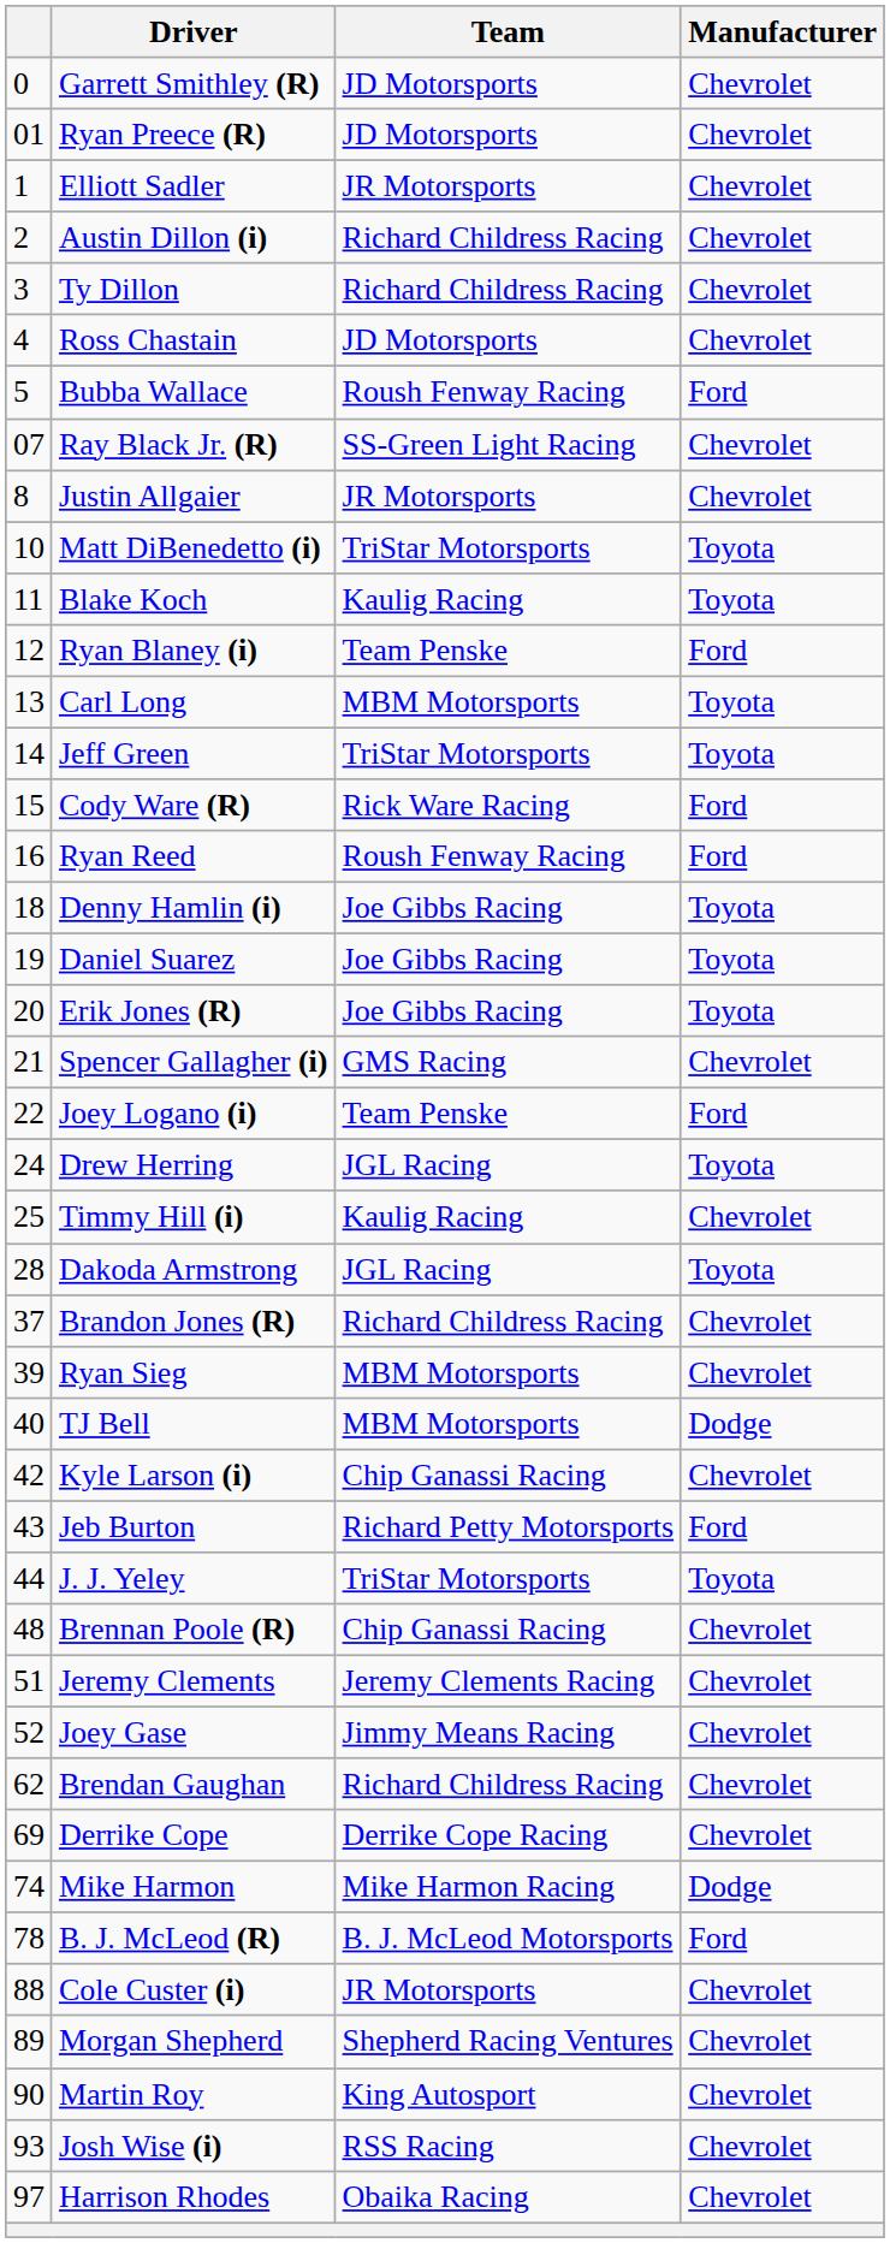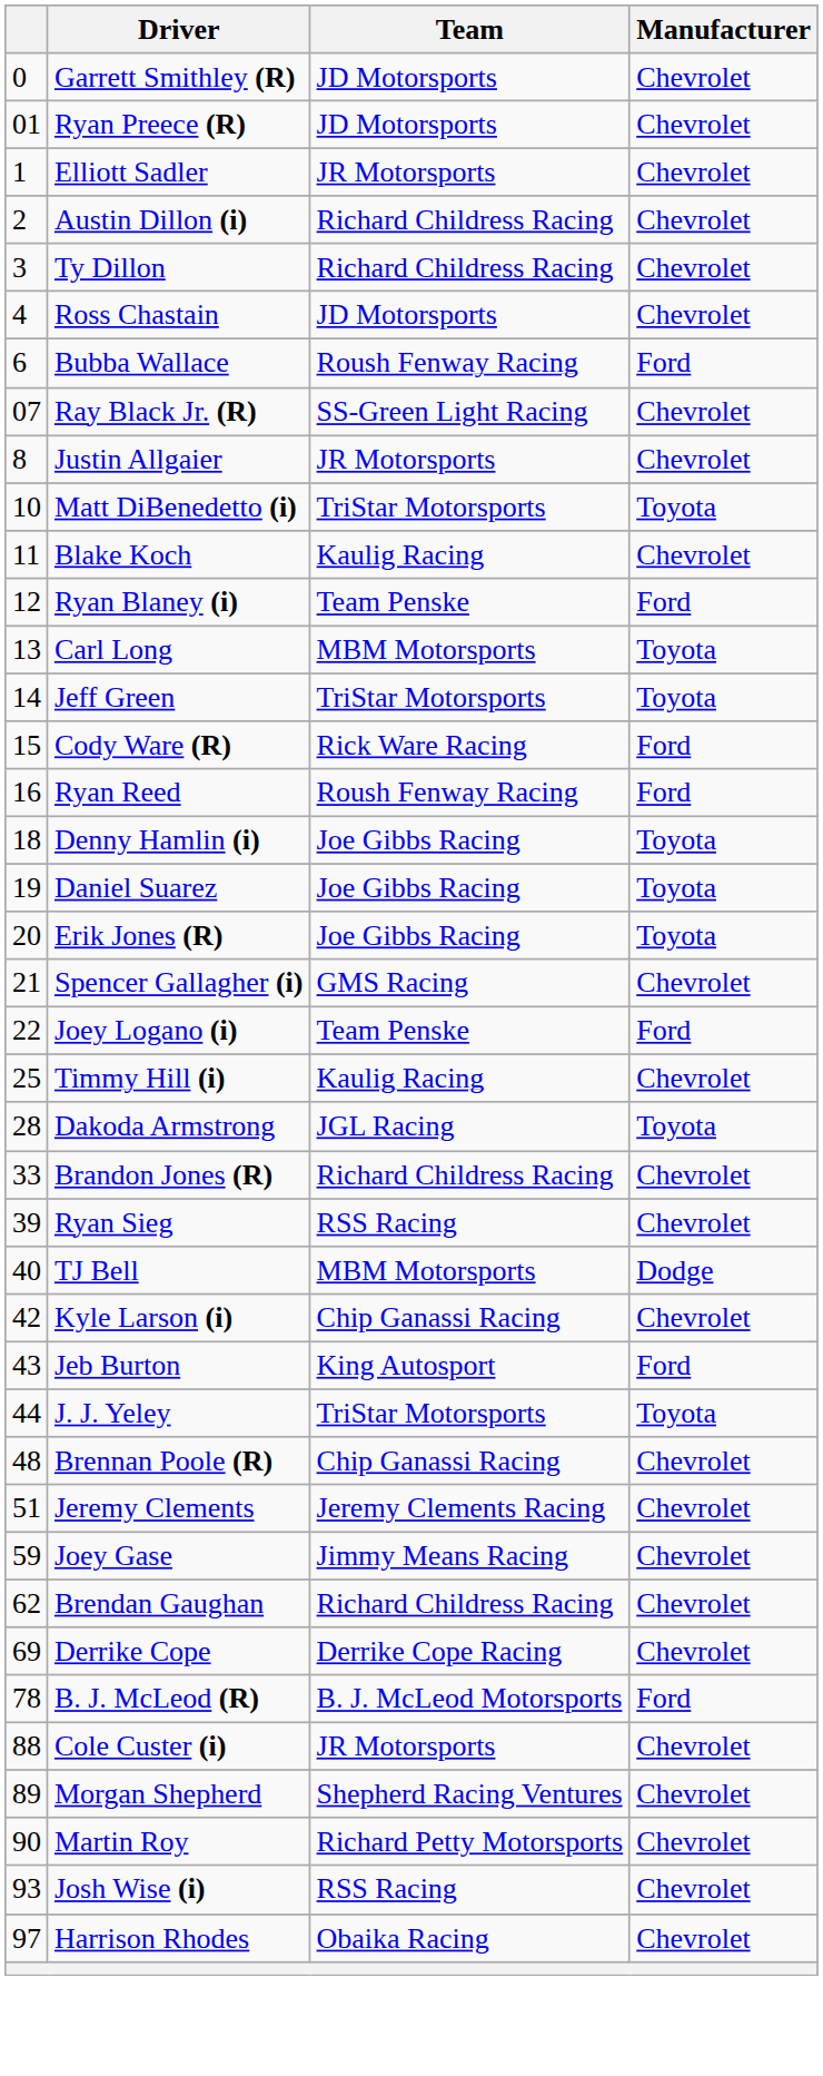 <table class="wikitable" style="font-size:95%">
 <tr>
 <th></th>
 <th>Driver</th>
 <th>Team</th>
 <th>Manufacturer</th>
 </tr>
 <tr>
 <td>0</td>
 <td><a href='#'>Garrett Smithley</a> <strong>(R)</strong></td>
 <td><a href='#'>JD Motorsports</a></td>
 <td><a href='#'>Chevrolet</a></td>
 </tr>
 <tr>
 <td>01</td>
 <td><a href='#'>Ryan Preece</a> <strong>(R)</strong></td>
 <td><a href='#'>JD Motorsports</a></td>
 <td><a href='#'>Chevrolet</a></td>
 </tr>
 <tr>
 <td>1</td>
 <td><a href='#'>Elliott Sadler</a></td>
 <td><a href='#'>JR Motorsports</a></td>
 <td><a href='#'>Chevrolet</a></td>
 </tr>
 <tr>
 <td>2</td>
 <td><a href='#'>Austin Dillon</a> <strong>(i)</strong></td>
 <td><a href='#'>Richard Childress Racing</a></td>
 <td><a href='#'>Chevrolet</a></td>
 </tr>
 <tr>
 <td>3</td>
 <td><a href='#'>Ty Dillon</a></td>
 <td><a href='#'>Richard Childress Racing</a></td>
 <td><a href='#'>Chevrolet</a></td>
 </tr>
 <tr>
 <td>4</td>
 <td><a href='#'>Ross Chastain</a></td>
 <td><a href='#'>JD Motorsports</a></td>
 <td><a href='#'>Chevrolet</a></td>
 </tr>
 <tr>
-<td>5</td>
+<td>6</td>
 <td><a href='#'>Bubba Wallace</a></td>
 <td><a href='#'>Roush Fenway Racing</a></td>
 <td><a href='#'>Ford</a></td>
 </tr>
 <tr>
 <td>07</td>
 <td><a href='#'>Ray Black Jr.</a> <strong>(R)</strong></td>
 <td><a href='#'>SS-Green Light Racing</a></td>
 <td><a href='#'>Chevrolet</a></td>
 </tr>
 <tr>
 <td>8</td>
 <td><a href='#'>Justin Allgaier</a></td>
 <td><a href='#'>JR Motorsports</a></td>
 <td><a href='#'>Chevrolet</a></td>
 </tr>
 <tr>
 <td>10</td>
 <td><a href='#'>Matt DiBenedetto</a> <strong>(i)</strong></td>
 <td><a href='#'>TriStar Motorsports</a></td>
 <td><a href='#'>Toyota</a></td>
 </tr>
 <tr>
 <td>11</td>
 <td><a href='#'>Blake Koch</a></td>
 <td><a href='#'>Kaulig Racing</a></td>
-<td><a href='#'>Toyota</a></td>
+<td><a href='#'>Chevrolet</a></td>
 </tr>
 <tr>
 <td>12</td>
 <td><a href='#'>Ryan Blaney</a> <strong>(i)</strong></td>
 <td><a href='#'>Team Penske</a></td>
 <td><a href='#'>Ford</a></td>
 </tr>
 <tr>
 <td>13</td>
 <td><a href='#'>Carl Long</a></td>
 <td><a href='#'>MBM Motorsports</a></td>
 <td><a href='#'>Toyota</a></td>
 </tr>
 <tr>
 <td>14</td>
 <td><a href='#'>Jeff Green</a></td>
 <td><a href='#'>TriStar Motorsports</a></td>
 <td><a href='#'>Toyota</a></td>
 </tr>
 <tr>
 <td>15</td>
 <td><a href='#'>Cody Ware</a> <strong>(R)</strong></td>
 <td><a href='#'>Rick Ware Racing</a></td>
 <td><a href='#'>Ford</a></td>
 </tr>
 <tr>
 <td>16</td>
 <td><a href='#'>Ryan Reed</a></td>
 <td><a href='#'>Roush Fenway Racing</a></td>
 <td><a href='#'>Ford</a></td>
 </tr>
 <tr>
 <td>18</td>
 <td><a href='#'>Denny Hamlin</a> <strong>(i)</strong></td>
 <td><a href='#'>Joe Gibbs Racing</a></td>
 <td><a href='#'>Toyota</a></td>
 </tr>
 <tr>
 <td>19</td>
 <td><a href='#'>Daniel Suarez</a></td>
 <td><a href='#'>Joe Gibbs Racing</a></td>
 <td><a href='#'>Toyota</a></td>
 </tr>
 <tr>
 <td>20</td>
 <td><a href='#'>Erik Jones</a> <strong>(R)</strong></td>
 <td><a href='#'>Joe Gibbs Racing</a></td>
 <td><a href='#'>Toyota</a></td>
 </tr>
 <tr>
 <td>21</td>
 <td><a href='#'>Spencer Gallagher</a> <strong>(i)</strong></td>
 <td><a href='#'>GMS Racing</a></td>
 <td><a href='#'>Chevrolet</a></td>
 </tr>
 <tr>
 <td>22</td>
 <td><a href='#'>Joey Logano</a> <strong>(i)</strong></td>
 <td><a href='#'>Team Penske</a></td>
 <td><a href='#'>Ford</a></td>
 </tr>
 <tr>
-<td>24</td>
-<td><a href='#'>Drew Herring</a></td>
-<td><a href='#'>JGL Racing</a></td>
-<td><a href='#'>Toyota</a></td>
-</tr>
-<tr>
 <td>25</td>
 <td><a href='#'>Timmy Hill</a> <strong>(i)</strong></td>
 <td><a href='#'>Kaulig Racing</a></td>
 <td><a href='#'>Chevrolet</a></td>
 </tr>
 <tr>
 <td>28</td>
 <td><a href='#'>Dakoda Armstrong</a></td>
 <td><a href='#'>JGL Racing</a></td>
 <td><a href='#'>Toyota</a></td>
 </tr>
 <tr>
-<td>37</td>
+<td>33</td>
 <td><a href='#'>Brandon Jones</a> <strong>(R)</strong></td>
 <td><a href='#'>Richard Childress Racing</a></td>
 <td><a href='#'>Chevrolet</a></td>
 </tr>
 <tr>
 <td>39</td>
 <td><a href='#'>Ryan Sieg</a></td>
-<td><a href='#'>MBM Motorsports</a></td>
+<td><a href='#'>RSS Racing</a></td>
 <td><a href='#'>Chevrolet</a></td>
 </tr>
 <tr>
 <td>40</td>
 <td><a href='#'>TJ Bell</a></td>
 <td><a href='#'>MBM Motorsports</a></td>
 <td><a href='#'>Dodge</a></td>
 </tr>
 <tr>
 <td>42</td>
 <td><a href='#'>Kyle Larson</a> <strong>(i)</strong></td>
 <td><a href='#'>Chip Ganassi Racing</a></td>
 <td><a href='#'>Chevrolet</a></td>
 </tr>
 <tr>
 <td>43</td>
 <td><a href='#'>Jeb Burton</a></td>
-<td><a href='#'>Richard Petty Motorsports</a></td>
+<td><a href='#'>King Autosport</a></td>
 <td><a href='#'>Ford</a></td>
 </tr>
 <tr>
 <td>44</td>
 <td><a href='#'>J. J. Yeley</a></td>
 <td><a href='#'>TriStar Motorsports</a></td>
 <td><a href='#'>Toyota</a></td>
 </tr>
 <tr>
 <td>48</td>
 <td><a href='#'>Brennan Poole</a> <strong>(R)</strong></td>
 <td><a href='#'>Chip Ganassi Racing</a></td>
 <td><a href='#'>Chevrolet</a></td>
 </tr>
 <tr>
 <td>51</td>
 <td><a href='#'>Jeremy Clements</a></td>
 <td><a href='#'>Jeremy Clements Racing</a></td>
 <td><a href='#'>Chevrolet</a></td>
 </tr>
 <tr>
-<td>52</td>
+<td>59</td>
 <td><a href='#'>Joey Gase</a></td>
 <td><a href='#'>Jimmy Means Racing</a></td>
 <td><a href='#'>Chevrolet</a></td>
 </tr>
 <tr>
 <td>62</td>
 <td><a href='#'>Brendan Gaughan</a></td>
 <td><a href='#'>Richard Childress Racing</a></td>
 <td><a href='#'>Chevrolet</a></td>
 </tr>
 <tr>
 <td>69</td>
 <td><a href='#'>Derrike Cope</a></td>
 <td><a href='#'>Derrike Cope Racing</a></td>
 <td><a href='#'>Chevrolet</a></td>
-</tr>
-<tr>
-<td>74</td>
-<td><a href='#'>Mike Harmon</a></td>
-<td><a href='#'>Mike Harmon Racing</a></td>
-<td><a href='#'>Dodge</a></td>
 </tr>
 <tr>
 <td>78</td>
 <td><a href='#'>B. J. McLeod</a> <strong>(R)</strong></td>
 <td><a href='#'>B. J. McLeod Motorsports</a></td>
 <td><a href='#'>Ford</a></td>
 </tr>
 <tr>
 <td>88</td>
 <td><a href='#'>Cole Custer</a> <strong>(i)</strong></td>
 <td><a href='#'>JR Motorsports</a></td>
 <td><a href='#'>Chevrolet</a></td>
 </tr>
 <tr>
 <td>89</td>
 <td><a href='#'>Morgan Shepherd</a></td>
 <td><a href='#'>Shepherd Racing Ventures</a></td>
 <td><a href='#'>Chevrolet</a></td>
 </tr>
 <tr>
 <td>90</td>
 <td><a href='#'>Martin Roy</a></td>
-<td><a href='#'>King Autosport</a></td>
+<td><a href='#'>Richard Petty Motorsports</a></td>
 <td><a href='#'>Chevrolet</a></td>
 </tr>
 <tr>
 <td>93</td>
 <td><a href='#'>Josh Wise</a> <strong>(i)</strong></td>
 <td><a href='#'>RSS Racing</a></td>
 <td><a href='#'>Chevrolet</a></td>
 </tr>
 <tr>
 <td>97</td>
 <td><a href='#'>Harrison Rhodes</a></td>
 <td><a href='#'>Obaika Racing</a></td>
 <td><a href='#'>Chevrolet</a></td>
 </tr>
 <tr>
 <th colspan="4"></th>
 </tr>
 </table>
